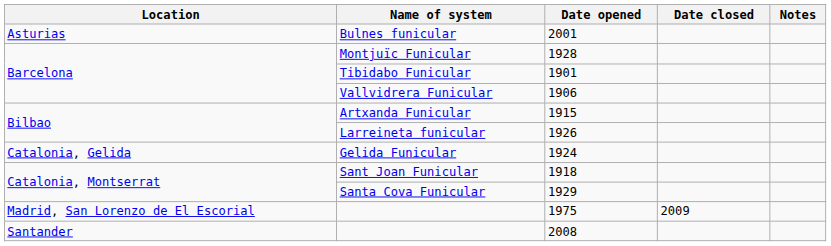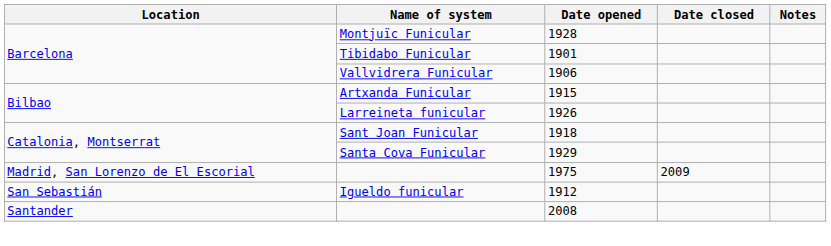 <table class="wikitable" width=100%>
 <tr>
 <th>Location</th>
 <th>Name of system</th>
 <th>Date opened</th>
 <th>Date closed</th>
 <th>Notes</th>
-</tr>
-<tr>
-<td><a href='#'>Asturias</a></td>
-<td><a href='#'>Bulnes funicular</a></td>
-<td>2001</td>
-<td></td>
-<td></td>
 </tr>
 <tr>
 <td rowspan="3"><a href='#'>Barcelona</a></td>
 <td><a href='#'>Montjuïc Funicular</a></td>
 <td>1928</td>
 <td></td>
 <td></td>
 </tr>
 <tr>
 <td><a href='#'>Tibidabo Funicular</a></td>
 <td>1901</td>
 <td></td>
 <td></td>
 </tr>
 <tr>
 <td><a href='#'>Vallvidrera Funicular</a></td>
 <td>1906</td>
 <td></td>
 <td></td>
 </tr>
 <tr>
 <td rowspan="2"><a href='#'>Bilbao</a></td>
 <td><a href='#'>Artxanda Funicular</a></td>
 <td>1915</td>
 <td></td>
 <td></td>
 </tr>
 <tr>
 <td><a href='#'>Larreineta funicular</a></td>
 <td>1926</td>
 <td></td>
 <td></td>
 </tr>
 <tr>
-<td><a href='#'>Catalonia</a>, <a href='#'>Gelida</a></td>
-<td><a href='#'>Gelida Funicular</a></td>
-<td>1924</td>
-<td></td>
-<td></td>
-</tr>
-<tr>
 <td rowspan="2"><a href='#'>Catalonia</a>, <a href='#'>Montserrat</a></td>
 <td><a href='#'>Sant Joan Funicular</a></td>
 <td>1918</td>
 <td></td>
 <td></td>
 </tr>
 <tr>
 <td><a href='#'>Santa Cova Funicular</a></td>
 <td>1929</td>
 <td></td>
 <td></td>
 </tr>
 <tr>
 <td><a href='#'>Madrid</a>, <a href='#'>San Lorenzo de El Escorial</a></td>
 <td></td>
 <td>1975</td>
 <td>2009</td>
 <td></td>
 </tr>
 <tr>
+<td><a href='#'>San Sebastián</a></td>
+<td><a href='#'>Igueldo funicular</a></td>
+<td>1912</td>
+<td></td>
+<td></td>
+</tr>
+<tr>
 <td><a href='#'>Santander</a></td>
 <td></td>
 <td>2008</td>
 <td></td>
 <td></td>
 </tr>
 </table>
